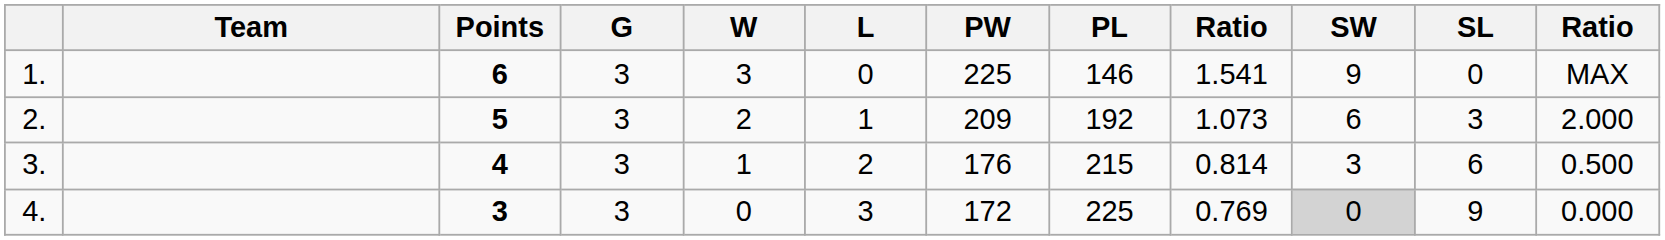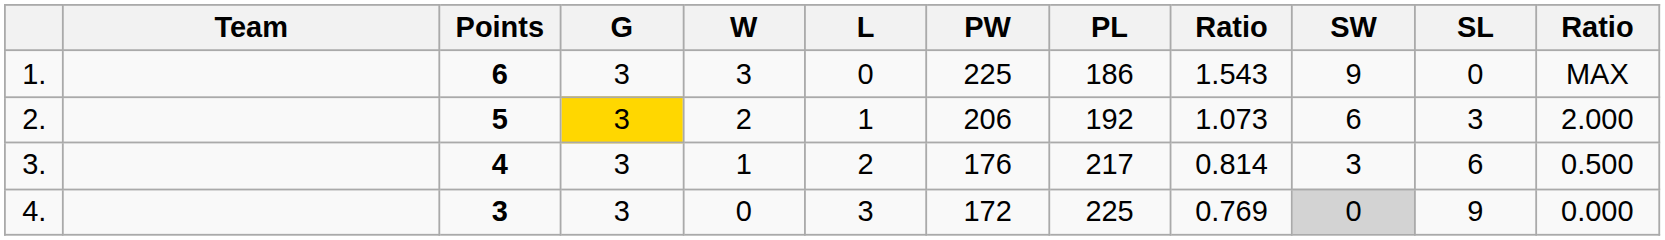 <table class=wikitable style="text-align:center">
 <tr style="background: #DCDCDC">
 <th width="25"></th>
 <th width="200">Team</th>
 <th width="60">Points</th>
 <th width="60">G</th>
 <th width="60">W</th>
 <th width="60">L</th>
 <th width="60">PW</th>
 <th width="60">PL</th>
 <th width="60">Ratio</th>
 <th width="60">SW</th>
 <th width="60">SL</th>
 <th width="60">Ratio</th>
 </tr>
 <tr>
 <td>1.</td>
 <td align=left></td>
 <td><strong>6</strong></td>
 <td>3</td>
 <td>3</td>
 <td>0</td>
 <td>225</td>
-<td>146</td>
-<td>1.541</td>
+<td>186</td>
+<td>1.543</td>
 <td>9</td>
 <td>0</td>
 <td>MAX</td>
 </tr>
 <tr>
 <td>2.</td>
 <td align=left></td>
 <td><strong>5</strong></td>
-<td>3</td>
+<td style="background: gold;">3</td>
 <td>2</td>
 <td>1</td>
-<td>209</td>
+<td>206</td>
 <td>192</td>
 <td>1.073</td>
 <td>6</td>
 <td>3</td>
 <td>2.000</td>
 </tr>
 <tr>
 <td>3.</td>
 <td align=left></td>
 <td><strong>4</strong></td>
 <td>3</td>
 <td>1</td>
 <td>2</td>
 <td>176</td>
-<td>215</td>
+<td>217</td>
 <td>0.814</td>
 <td>3</td>
 <td>6</td>
 <td>0.500</td>
 </tr>
 <tr>
 <td>4.</td>
 <td align=left></td>
 <td><strong>3</strong></td>
 <td>3</td>
 <td>0</td>
 <td>3</td>
 <td>172</td>
 <td>225</td>
 <td>0.769</td>
 <td style="background: lightgrey;">0</td>
 <td>9</td>
 <td>0.000</td>
 </tr>
 </table>
